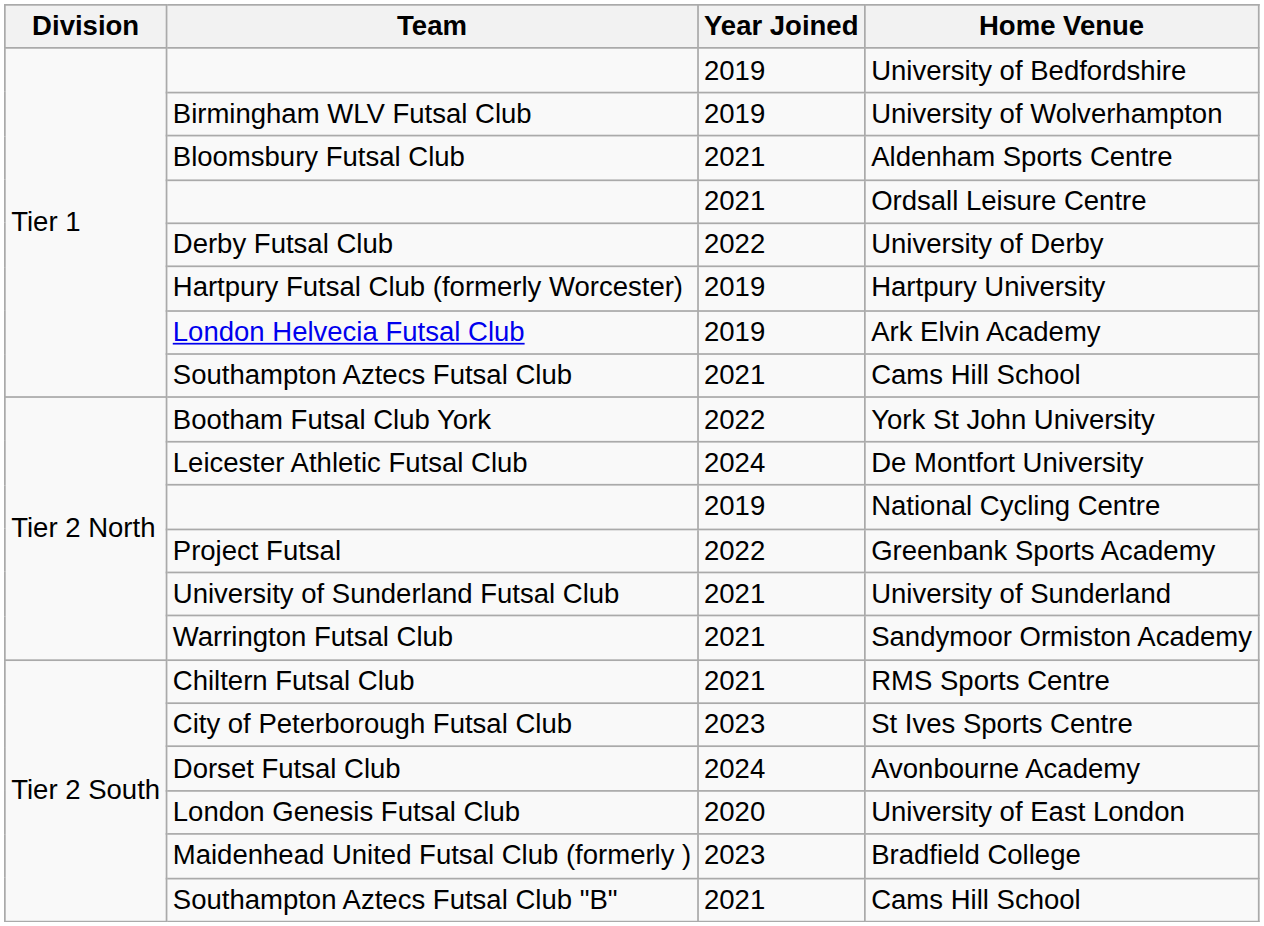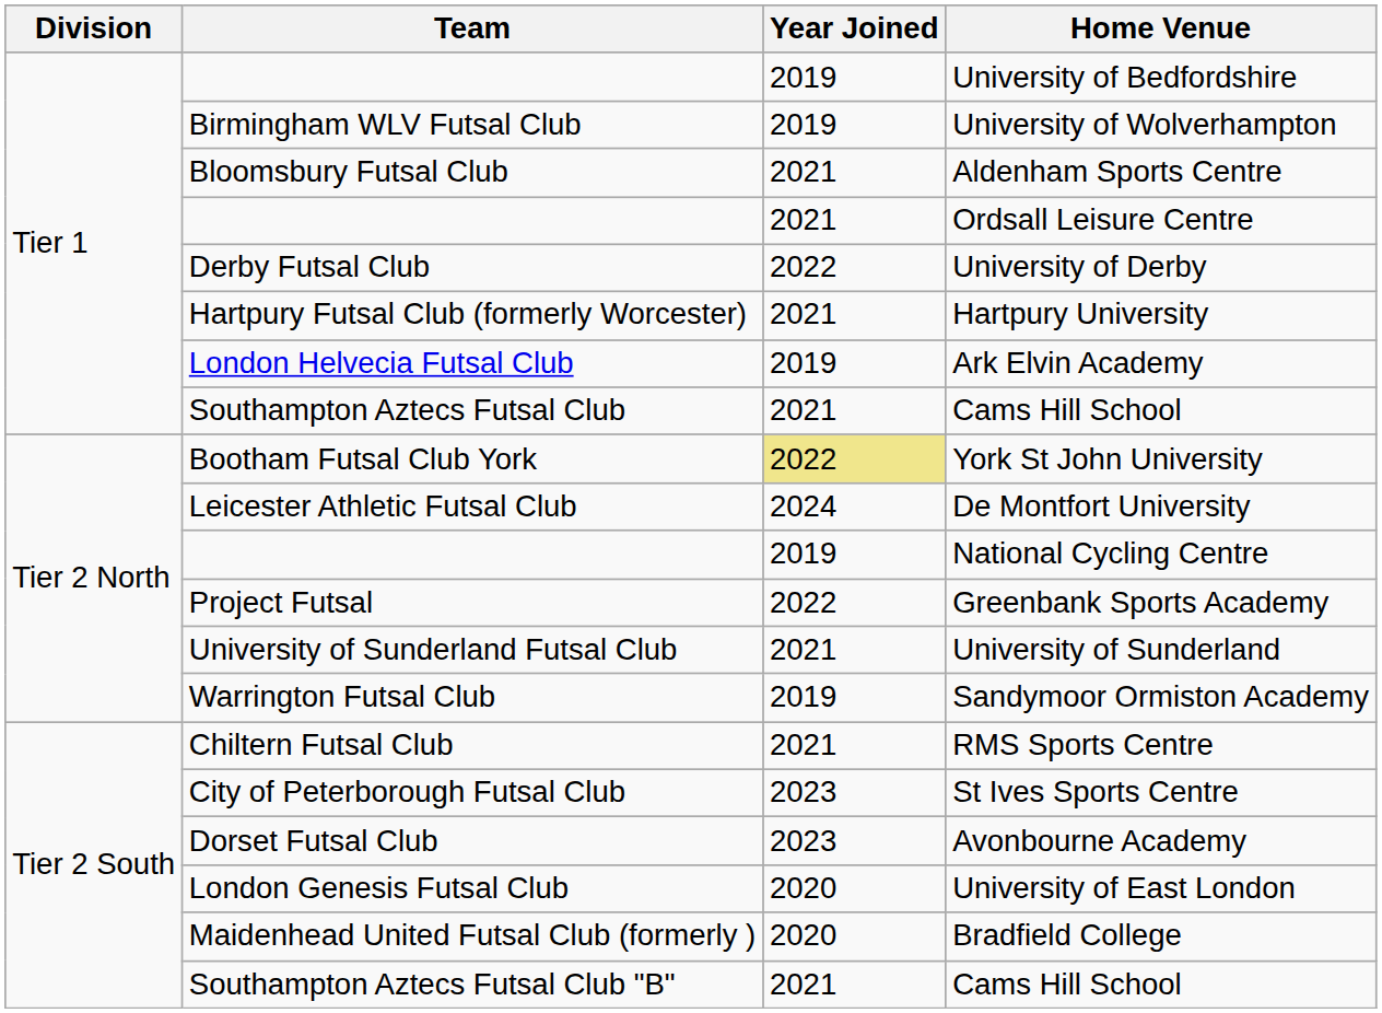 <table class="wikitable sortable">
 <tr>
 <th>Division</th>
 <th>Team</th>
 <th>Year Joined</th>
 <th>Home Venue</th>
 </tr>
 <tr>
 <td rowspan="8">Tier 1</td>
 <td></td>
 <td>2019</td>
 <td>University of Bedfordshire</td>
 </tr>
 <tr>
 <td>Birmingham WLV Futsal Club</td>
 <td>2019</td>
 <td>University of Wolverhampton</td>
 </tr>
 <tr>
 <td>Bloomsbury Futsal Club</td>
 <td>2021</td>
 <td>Aldenham Sports Centre</td>
 </tr>
 <tr>
 <td></td>
 <td>2021</td>
 <td>Ordsall Leisure Centre</td>
 </tr>
 <tr>
 <td>Derby Futsal Club</td>
 <td>2022</td>
 <td>University of Derby</td>
 </tr>
 <tr>
 <td>Hartpury Futsal Club (formerly Worcester)</td>
-<td>2019</td>
+<td>2021</td>
 <td>Hartpury University</td>
 </tr>
 <tr>
 <td><a href='#'>London Helvecia Futsal Club</a></td>
 <td>2019</td>
 <td>Ark Elvin Academy</td>
 </tr>
 <tr>
 <td>Southampton Aztecs Futsal Club</td>
 <td>2021</td>
 <td>Cams Hill School</td>
 </tr>
 <tr>
 <td rowspan="6">Tier 2 North</td>
 <td>Bootham Futsal Club York</td>
-<td>2022</td>
+<td style="background: khaki;">2022</td>
 <td>York St John University</td>
 </tr>
 <tr>
 <td>Leicester Athletic Futsal Club</td>
 <td>2024</td>
 <td>De Montfort University</td>
 </tr>
 <tr>
 <td></td>
 <td>2019</td>
 <td>National Cycling Centre</td>
 </tr>
 <tr>
 <td>Project Futsal</td>
 <td>2022</td>
 <td>Greenbank Sports Academy</td>
 </tr>
 <tr>
 <td>University of Sunderland Futsal Club</td>
 <td>2021</td>
 <td>University of Sunderland</td>
 </tr>
 <tr>
 <td>Warrington Futsal Club</td>
-<td>2021</td>
+<td>2019</td>
 <td>Sandymoor Ormiston Academy</td>
 </tr>
 <tr>
 <td rowspan="6">Tier 2 South</td>
 <td>Chiltern Futsal Club</td>
 <td>2021</td>
 <td>RMS Sports Centre</td>
 </tr>
 <tr>
 <td>City of Peterborough Futsal Club</td>
 <td>2023</td>
 <td>St Ives Sports Centre</td>
 </tr>
 <tr>
 <td>Dorset Futsal Club</td>
-<td>2024</td>
+<td>2023</td>
 <td>Avonbourne Academy</td>
 </tr>
 <tr>
 <td>London Genesis Futsal Club</td>
 <td>2020</td>
 <td>University of East London</td>
 </tr>
 <tr>
 <td>Maidenhead United Futsal Club (formerly )</td>
-<td>2023</td>
+<td>2020</td>
 <td>Bradfield College</td>
 </tr>
 <tr>
 <td>Southampton Aztecs Futsal Club "B"</td>
 <td>2021</td>
 <td>Cams Hill School</td>
 </tr>
 </table>
